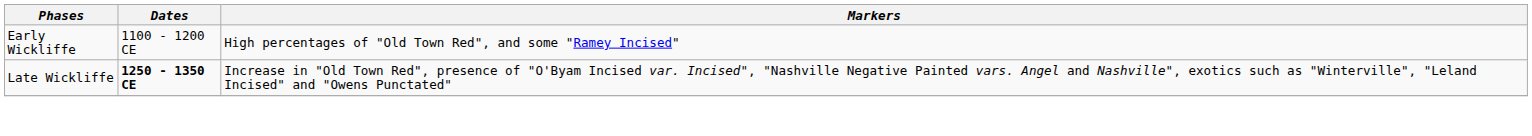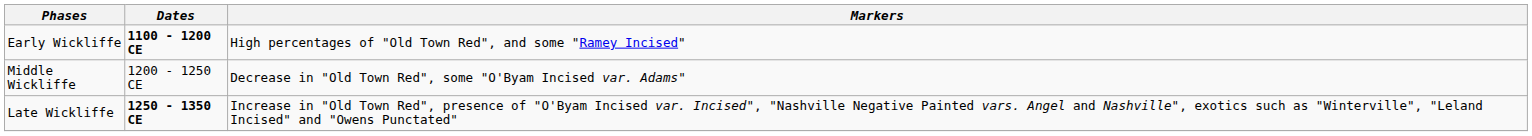 <table class="wikitable">
 <tr>
 <th><em>Phases</em></th>
 <th><em>Dates</em></th>
 <th><em>Markers</em></th>
 </tr>
 <tr>
 <td rowspan="1">Early Wickliffe</td>
-<td>1100 - 1200 CE</td>
+<td><strong>1100 - 1200 CE</strong></td>
 <td>High percentages of "Old Town Red", and some "<a href='#'>Ramey Incised</a>"</td>
+</tr>
+<tr>
+<td rowspan="1">Middle Wickliffe</td>
+<td>1200 - 1250 CE</td>
+<td>Decrease in "Old Town Red", some "O'Byam Incised <em>var. Adams</em>"</td>
 </tr>
 <tr>
 <td rowspan=1>Late Wickliffe</td>
 <td><strong>1250 - 1350 CE</strong></td>
 <td>Increase in "Old Town Red", presence of "O'Byam Incised <em>var. Incised</em>", "Nashville Negative Painted <em>vars. Angel</em> and <em>Nashville</em>", exotics such as "Winterville", "Leland Incised" and "Owens Punctated"</td>
 </tr>
 <tr>
 </tr>
 </table>
